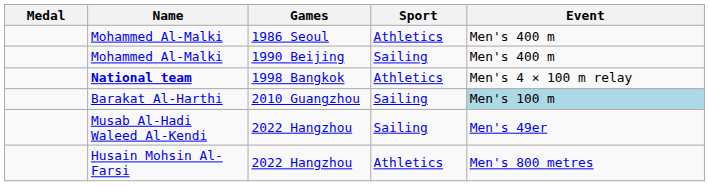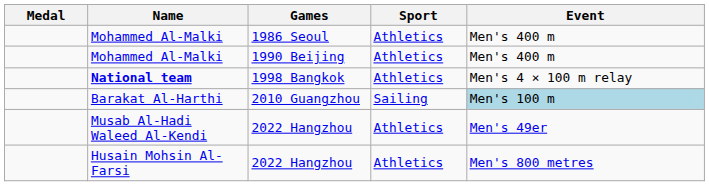 <table class="wikitable">
 <tr>
 <th style="width:6em">Medal</th>
 <th style="width:12em">Name</th>
 <th style="width:9em">Games</th>
 <th style="width:7em">Sport</th>
 <th style="width:18em">Event</th>
 </tr>
 <tr>
 <td></td>
 <td><a href='#'>Mohammed Al-Malki</a></td>
 <td><a href='#'>1986 Seoul</a></td>
 <td><a href='#'>Athletics</a></td>
 <td>Men's 400 m</td>
 </tr>
 <tr>
 <td></td>
 <td><a href='#'>Mohammed Al-Malki</a></td>
 <td><a href='#'>1990 Beijing</a></td>
-<td><a href='#'>Sailing</a></td>
+<td><a href='#'>Athletics</a></td>
 <td>Men's 400 m</td>
 </tr>
 <tr>
 <td></td>
 <td><strong><a href='#'>National team</a></strong></td>
 <td><a href='#'>1998 Bangkok</a></td>
 <td><a href='#'>Athletics</a></td>
 <td>Men's 4 × 100 m relay</td>
 </tr>
 <tr>
 <td></td>
 <td><a href='#'>Barakat Al-Harthi</a></td>
 <td><a href='#'>2010 Guangzhou</a></td>
 <td><a href='#'>Sailing</a></td>
 <td style="background: lightblue;">Men's 100 m</td>
 </tr>
 <tr>
 <td></td>
 <td><a href='#'>Musab Al-Hadi</a><br><a href='#'>Waleed Al-Kendi</a></td>
 <td><a href='#'>2022 Hangzhou</a></td>
-<td><a href='#'>Sailing</a></td>
+<td><a href='#'>Athletics</a></td>
 <td><a href='#'>Men's 49er</a></td>
 </tr>
 <tr>
 <td></td>
 <td><a href='#'>Husain Mohsin Al-Farsi</a></td>
 <td><a href='#'>2022 Hangzhou</a></td>
 <td><a href='#'>Athletics</a></td>
 <td><a href='#'>Men's 800 metres</a></td>
 </tr>
 </table>
